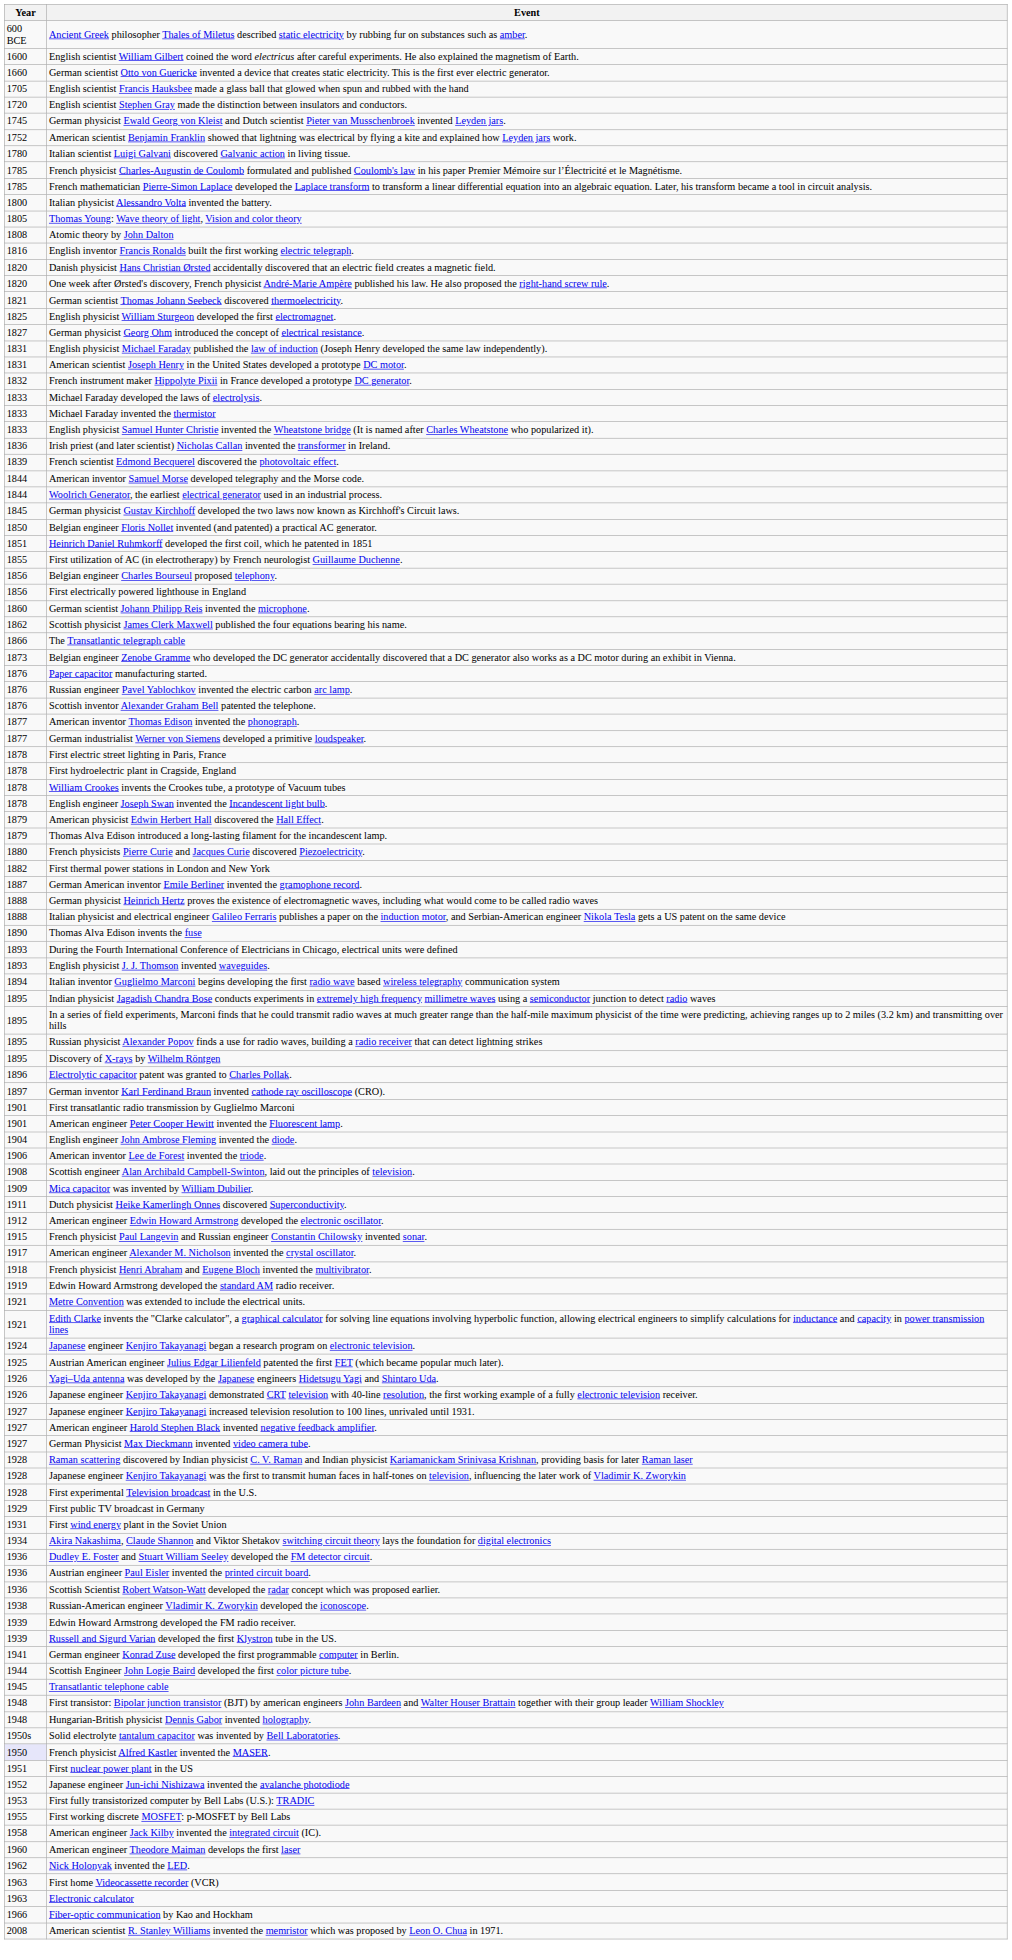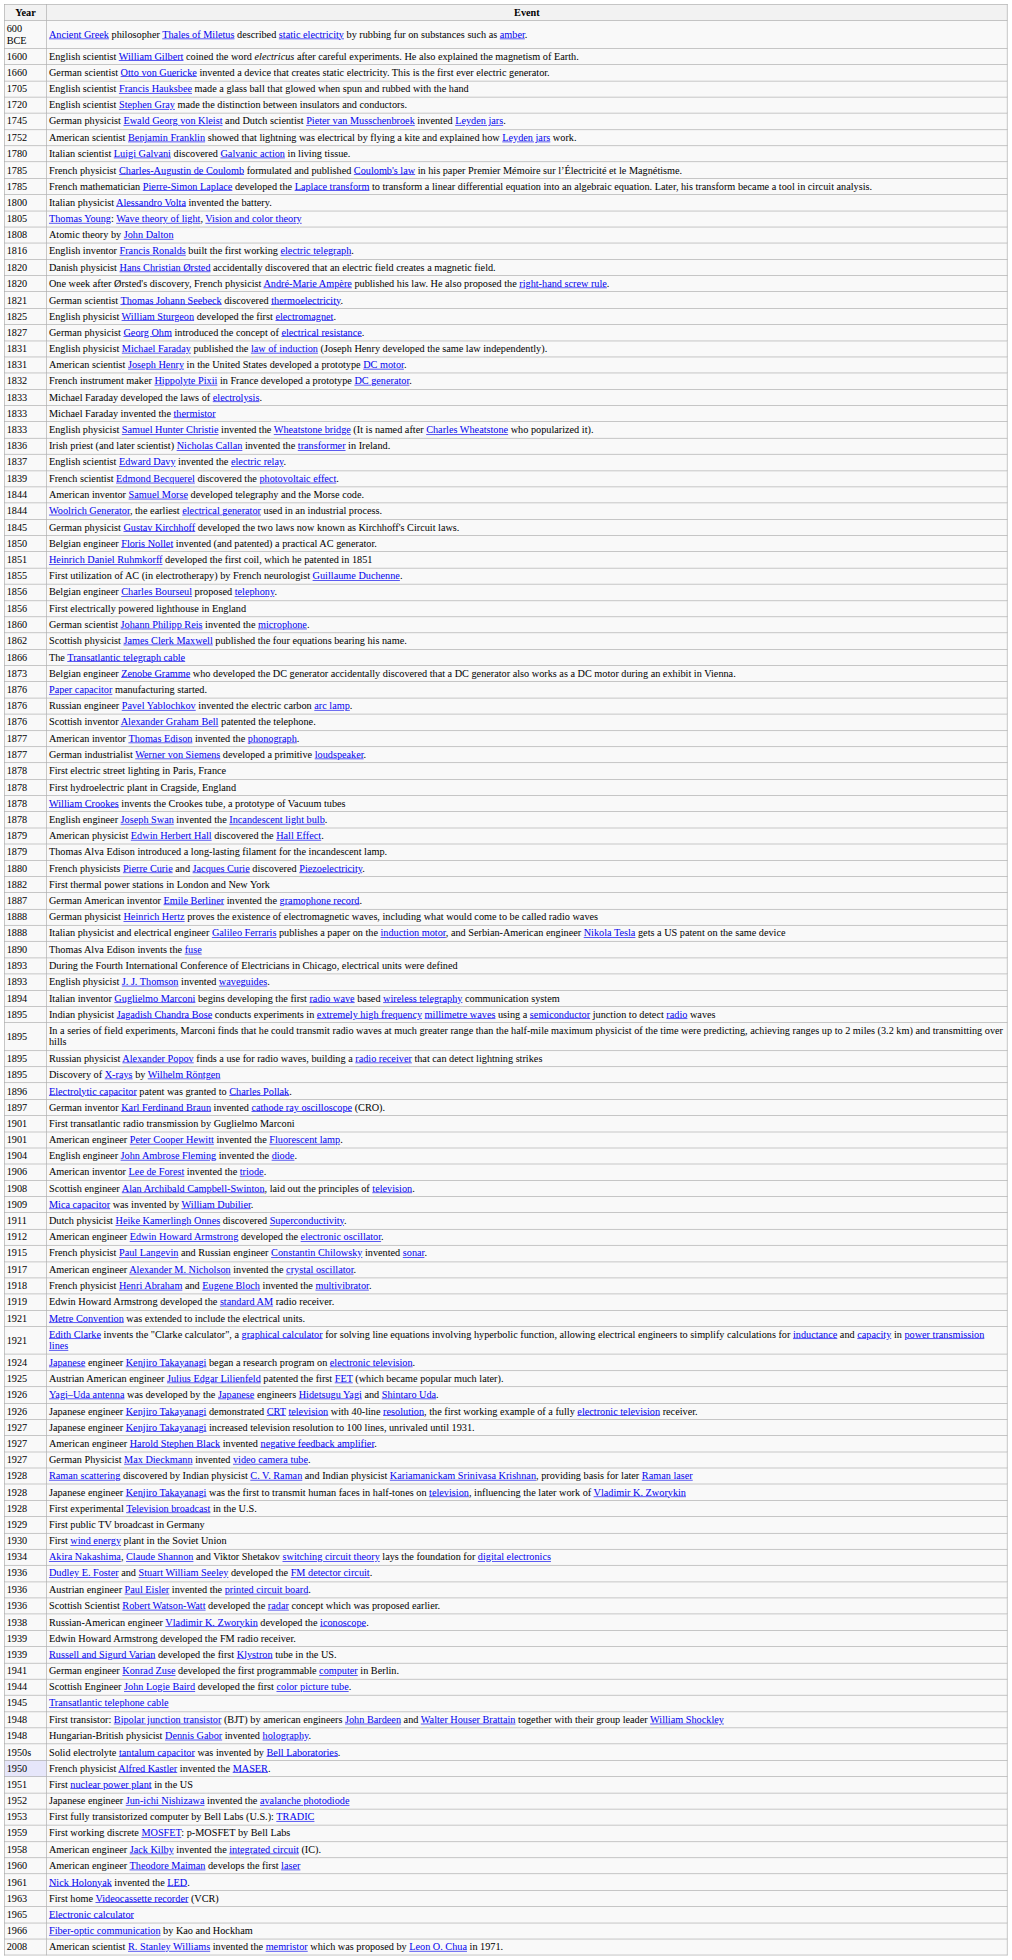 <table class="wikitable sortable">
 <tr>
 <th>Year</th>
 <th>Event</th>
 </tr>
 <tr>
 <td>600 BCE</td>
 <td><a href='#'>Ancient Greek</a> philosopher <a href='#'>Thales of Miletus</a> described <a href='#'>static electricity</a> by rubbing fur on substances such as <a href='#'>amber</a>.</td>
 </tr>
 <tr>
 <td>1600</td>
 <td>English scientist <a href='#'>William Gilbert</a> coined the word <em>electricus</em> after careful experiments. He also explained the magnetism of Earth.</td>
 </tr>
 <tr>
 <td>1660</td>
 <td>German scientist <a href='#'>Otto von Guericke</a> invented a device that creates static electricity. This is the first ever electric generator.</td>
 </tr>
 <tr>
 <td>1705</td>
 <td>English scientist <a href='#'>Francis Hauksbee</a> made a glass ball that glowed when spun and rubbed with the hand</td>
 </tr>
 <tr>
 <td>1720</td>
 <td>English scientist <a href='#'>Stephen Gray</a> made the distinction between insulators and conductors.</td>
 </tr>
 <tr>
 <td>1745</td>
 <td>German physicist <a href='#'>Ewald Georg von Kleist</a> and Dutch scientist <a href='#'>Pieter van Musschenbroek</a> invented <a href='#'>Leyden jars</a>.</td>
 </tr>
 <tr>
 <td>1752</td>
 <td>American scientist <a href='#'>Benjamin Franklin</a> showed that lightning was electrical by flying a kite and explained how <a href='#'>Leyden jars</a> work.</td>
 </tr>
 <tr>
 <td>1780</td>
 <td>Italian scientist <a href='#'>Luigi Galvani</a> discovered <a href='#'>Galvanic action</a> in living tissue.</td>
 </tr>
 <tr>
 <td>1785</td>
 <td>French physicist <a href='#'>Charles-Augustin de Coulomb</a> formulated and published <a href='#'>Coulomb's law</a> in his paper Premier Mémoire sur l’Électricité et le Magnétisme.</td>
 </tr>
 <tr>
 <td>1785</td>
 <td>French mathematician <a href='#'>Pierre-Simon Laplace</a> developed the <a href='#'>Laplace transform</a> to transform a linear differential equation into an algebraic equation. Later, his transform became a tool in circuit analysis.</td>
 </tr>
 <tr>
 <td>1800</td>
 <td>Italian physicist <a href='#'>Alessandro Volta</a> invented the battery.</td>
 </tr>
 <tr>
 <td>1805</td>
 <td><a href='#'>Thomas Young</a>: <a href='#'>Wave theory of light</a>, <a href='#'>Vision and color theory</a></td>
 </tr>
 <tr>
 <td>1808</td>
 <td>Atomic theory by <a href='#'>John Dalton</a></td>
 </tr>
 <tr>
 <td>1816</td>
 <td>English inventor <a href='#'>Francis Ronalds</a> built the first working <a href='#'>electric telegraph</a>.</td>
 </tr>
 <tr>
 <td>1820</td>
 <td>Danish physicist <a href='#'>Hans Christian Ørsted</a> accidentally discovered that an electric field creates a magnetic field.</td>
 </tr>
 <tr>
 <td>1820</td>
 <td>One week after Ørsted's discovery, French physicist <a href='#'>André-Marie Ampère</a> published his law. He also proposed the <a href='#'>right-hand screw rule</a>.</td>
 </tr>
 <tr>
 <td>1821</td>
 <td>German scientist <a href='#'>Thomas Johann Seebeck</a> discovered <a href='#'>thermoelectricity</a>.</td>
 </tr>
 <tr>
 <td>1825</td>
 <td>English physicist <a href='#'>William Sturgeon</a> developed the first <a href='#'>electromagnet</a>.</td>
 </tr>
 <tr>
 <td>1827</td>
 <td>German physicist <a href='#'>Georg Ohm</a> introduced the concept of <a href='#'>electrical resistance</a>.</td>
 </tr>
 <tr>
 <td>1831</td>
 <td>English physicist <a href='#'>Michael Faraday</a> published the <a href='#'>law of induction</a> (Joseph Henry developed the same law independently).</td>
 </tr>
 <tr>
 <td>1831</td>
 <td>American scientist <a href='#'>Joseph Henry</a> in the United States developed a prototype <a href='#'>DC motor</a>.</td>
 </tr>
 <tr>
 <td>1832</td>
 <td>French instrument maker <a href='#'>Hippolyte Pixii</a> in France developed a prototype <a href='#'>DC generator</a>.</td>
 </tr>
 <tr>
 <td>1833</td>
 <td>Michael Faraday developed the laws of <a href='#'>electrolysis</a>.</td>
 </tr>
 <tr>
 <td>1833</td>
 <td>Michael Faraday invented the <a href='#'>thermistor</a></td>
 </tr>
 <tr>
 <td>1833</td>
 <td>English physicist <a href='#'>Samuel Hunter Christie</a> invented the <a href='#'>Wheatstone bridge</a> (It is named after <a href='#'>Charles Wheatstone</a> who popularized it).</td>
 </tr>
 <tr>
 <td>1836</td>
 <td>Irish priest (and later scientist) <a href='#'>Nicholas Callan</a> invented the <a href='#'>transformer</a> in Ireland.</td>
+</tr>
+<tr>
+<td>1837</td>
+<td>English scientist <a href='#'>Edward Davy</a> invented the <a href='#'>electric relay</a>.</td>
 </tr>
 <tr>
 <td>1839</td>
 <td>French scientist <a href='#'>Edmond Becquerel</a> discovered the <a href='#'>photovoltaic effect</a>.</td>
 </tr>
 <tr>
 <td>1844</td>
 <td>American inventor <a href='#'>Samuel Morse</a> developed telegraphy and the Morse code.</td>
 </tr>
 <tr>
 <td>1844</td>
 <td><a href='#'>Woolrich Generator</a>, the earliest <a href='#'>electrical generator</a> used in an industrial process.</td>
 </tr>
 <tr>
 <td>1845</td>
 <td>German physicist <a href='#'>Gustav Kirchhoff</a> developed the two laws now known as Kirchhoff's Circuit laws.</td>
 </tr>
 <tr>
 <td>1850</td>
 <td>Belgian engineer <a href='#'>Floris Nollet</a> invented (and patented) a practical AC generator.</td>
 </tr>
 <tr>
 <td>1851</td>
 <td><a href='#'>Heinrich Daniel Ruhmkorff</a> developed the first coil, which he patented in 1851</td>
 </tr>
 <tr>
 <td>1855</td>
 <td>First utilization of AC (in electrotherapy) by French neurologist <a href='#'>Guillaume Duchenne</a>.</td>
 </tr>
 <tr>
 <td>1856</td>
 <td>Belgian engineer <a href='#'>Charles Bourseul</a> proposed <a href='#'>telephony</a>.</td>
 </tr>
 <tr>
 <td>1856</td>
 <td>First electrically powered lighthouse in England</td>
 </tr>
 <tr>
 <td>1860</td>
 <td>German scientist <a href='#'>Johann Philipp Reis</a> invented the <a href='#'>microphone</a>.</td>
 </tr>
 <tr>
 <td>1862</td>
 <td>Scottish physicist <a href='#'>James Clerk Maxwell</a> published the four equations bearing his name.</td>
 </tr>
 <tr>
 <td>1866</td>
 <td>The <a href='#'>Transatlantic telegraph cable</a></td>
 </tr>
 <tr>
 <td>1873</td>
 <td>Belgian engineer <a href='#'>Zenobe Gramme</a> who developed the DC generator accidentally discovered that a DC generator also works as a DC motor during an exhibit in Vienna.</td>
 </tr>
 <tr>
 <td>1876</td>
 <td><a href='#'>Paper capacitor</a> manufacturing started.</td>
 </tr>
 <tr>
 <td>1876</td>
 <td>Russian engineer <a href='#'>Pavel Yablochkov</a> invented the electric carbon <a href='#'>arc lamp</a>.</td>
 </tr>
 <tr>
 <td>1876</td>
 <td>Scottish inventor <a href='#'>Alexander Graham Bell</a> patented the telephone.</td>
 </tr>
 <tr>
 <td>1877</td>
 <td>American inventor <a href='#'>Thomas Edison</a> invented the <a href='#'>phonograph</a>.</td>
 </tr>
 <tr>
 <td>1877</td>
 <td>German industrialist <a href='#'>Werner von Siemens</a> developed a primitive <a href='#'>loudspeaker</a>.</td>
 </tr>
 <tr>
 <td>1878</td>
 <td>First electric street lighting in Paris, France</td>
 </tr>
 <tr>
 <td>1878</td>
 <td>First hydroelectric plant in Cragside, England</td>
 </tr>
 <tr>
 <td>1878</td>
 <td><a href='#'>William Crookes</a> invents the Crookes tube, a prototype of Vacuum tubes</td>
 </tr>
 <tr>
 <td>1878</td>
 <td>English engineer <a href='#'>Joseph Swan</a> invented the <a href='#'>Incandescent light bulb</a>.</td>
 </tr>
 <tr>
 <td>1879</td>
 <td>American physicist <a href='#'>Edwin Herbert Hall</a> discovered the <a href='#'>Hall Effect</a>.</td>
 </tr>
 <tr>
 <td>1879</td>
 <td>Thomas Alva Edison introduced a long-lasting filament for the incandescent lamp.</td>
 </tr>
 <tr>
 <td>1880</td>
 <td>French physicists <a href='#'>Pierre Curie</a> and <a href='#'>Jacques Curie</a> discovered <a href='#'>Piezoelectricity</a>.</td>
 </tr>
 <tr>
 <td>1882</td>
 <td>First thermal power stations in London and New York</td>
 </tr>
 <tr>
 <td>1887</td>
 <td>German American inventor <a href='#'>Emile Berliner</a> invented the <a href='#'>gramophone record</a>.</td>
 </tr>
 <tr>
 <td>1888</td>
 <td>German physicist <a href='#'>Heinrich Hertz</a> proves the existence of electromagnetic waves, including what would come to be called radio waves</td>
 </tr>
 <tr>
 <td>1888</td>
 <td>Italian physicist and electrical engineer <a href='#'>Galileo Ferraris</a> publishes a paper on the <a href='#'>induction motor</a>, and Serbian-American engineer <a href='#'>Nikola Tesla</a> gets a US patent on the same device</td>
 </tr>
 <tr>
 <td>1890</td>
 <td>Thomas Alva Edison invents the <a href='#'>fuse</a></td>
 </tr>
 <tr>
 <td>1893</td>
 <td>During the Fourth International Conference of Electricians in Chicago, electrical units were defined</td>
 </tr>
 <tr>
 <td>1893</td>
 <td>English physicist <a href='#'>J. J. Thomson</a> invented <a href='#'>waveguides</a>.</td>
 </tr>
 <tr>
 <td>1894</td>
 <td>Italian inventor <a href='#'>Guglielmo Marconi</a> begins developing the first <a href='#'>radio wave</a> based <a href='#'>wireless telegraphy</a> communication system</td>
 </tr>
 <tr>
 <td>1895</td>
 <td>Indian physicist <a href='#'>Jagadish Chandra Bose</a> conducts experiments in <a href='#'>extremely high frequency</a> <a href='#'>millimetre waves</a> using a <a href='#'>semiconductor</a> junction to detect <a href='#'>radio</a> waves</td>
 </tr>
 <tr>
 <td>1895</td>
 <td>In a series of field experiments, Marconi finds that he could transmit radio waves at much greater range than the half-mile maximum physicist of the time were predicting, achieving ranges up to 2 miles (3.2 km) and transmitting over hills</td>
 </tr>
 <tr>
 <td>1895</td>
 <td>Russian physicist <a href='#'>Alexander Popov</a> finds a use for radio waves, building a <a href='#'>radio receiver</a> that can detect lightning strikes</td>
 </tr>
 <tr>
 <td>1895</td>
 <td>Discovery of <a href='#'>X-rays</a> by <a href='#'>Wilhelm Röntgen</a></td>
 </tr>
 <tr>
 <td>1896</td>
 <td><a href='#'>Electrolytic capacitor</a> patent was granted to <a href='#'>Charles Pollak</a>.</td>
 </tr>
 <tr>
 <td>1897</td>
 <td>German inventor <a href='#'>Karl Ferdinand Braun</a> invented <a href='#'>cathode ray oscilloscope</a> (CRO).</td>
 </tr>
 <tr>
 <td>1901</td>
 <td>First transatlantic radio transmission by Guglielmo Marconi</td>
 </tr>
 <tr>
 <td>1901</td>
 <td>American engineer <a href='#'>Peter Cooper Hewitt</a> invented the <a href='#'>Fluorescent lamp</a>.</td>
 </tr>
 <tr>
 <td>1904</td>
 <td>English engineer <a href='#'>John Ambrose Fleming</a> invented the <a href='#'>diode</a>.</td>
 </tr>
 <tr>
 <td>1906</td>
 <td>American inventor <a href='#'>Lee de Forest</a> invented the <a href='#'>triode</a>.</td>
 </tr>
 <tr>
 <td>1908</td>
 <td>Scottish engineer <a href='#'>Alan Archibald Campbell-Swinton</a>, laid out the principles of <a href='#'>television</a>.</td>
 </tr>
 <tr>
 <td>1909</td>
 <td><a href='#'>Mica capacitor</a> was invented by <a href='#'>William Dubilier</a>.</td>
 </tr>
 <tr>
 <td>1911</td>
 <td>Dutch physicist <a href='#'>Heike Kamerlingh Onnes</a> discovered <a href='#'>Superconductivity</a>.</td>
 </tr>
 <tr>
 <td>1912</td>
 <td>American engineer <a href='#'>Edwin Howard Armstrong</a> developed the <a href='#'>electronic oscillator</a>.</td>
 </tr>
 <tr>
 <td>1915</td>
 <td>French physicist <a href='#'>Paul Langevin</a> and Russian engineer <a href='#'>Constantin Chilowsky</a> invented <a href='#'>sonar</a>.</td>
 </tr>
 <tr>
 <td>1917</td>
 <td>American engineer <a href='#'>Alexander M. Nicholson</a> invented the <a href='#'>crystal oscillator</a>.</td>
 </tr>
 <tr>
 <td>1918</td>
 <td>French physicist <a href='#'>Henri Abraham</a> and <a href='#'>Eugene Bloch</a> invented the <a href='#'>multivibrator</a>.</td>
 </tr>
 <tr>
 <td>1919</td>
 <td>Edwin Howard Armstrong developed the <a href='#'>standard AM</a> radio receiver.</td>
 </tr>
 <tr>
 <td>1921</td>
 <td><a href='#'>Metre Convention</a> was extended to include the electrical units.</td>
 </tr>
 <tr>
 <td>1921</td>
 <td><a href='#'>Edith Clarke</a> invents the "Clarke calculator", a <a href='#'>graphical calculator</a> for solving line equations involving hyperbolic function, allowing electrical engineers to simplify calculations for <a href='#'>inductance</a> and <a href='#'>capacity</a> in <a href='#'>power transmission lines</a></td>
 </tr>
 <tr>
 <td>1924</td>
 <td><a href='#'>Japanese</a> engineer <a href='#'>Kenjiro Takayanagi</a> began a research program on <a href='#'>electronic television</a>.</td>
 </tr>
 <tr>
 <td>1925</td>
 <td>Austrian American engineer <a href='#'>Julius Edgar Lilienfeld</a> patented the first <a href='#'>FET</a> (which became popular much later).</td>
 </tr>
 <tr>
 <td>1926</td>
 <td><a href='#'>Yagi–Uda antenna</a> was developed by the <a href='#'>Japanese</a> engineers <a href='#'>Hidetsugu Yagi</a> and <a href='#'>Shintaro Uda</a>.</td>
 </tr>
 <tr>
 <td>1926</td>
 <td>Japanese engineer <a href='#'>Kenjiro Takayanagi</a> demonstrated <a href='#'>CRT</a> <a href='#'>television</a> with 40-line <a href='#'>resolution</a>, the first working example of a fully <a href='#'>electronic television</a> receiver.</td>
 </tr>
 <tr>
 <td>1927</td>
 <td>Japanese engineer <a href='#'>Kenjiro Takayanagi</a> increased television resolution to 100 lines, unrivaled until 1931.</td>
 </tr>
 <tr>
 <td>1927</td>
 <td>American engineer <a href='#'>Harold Stephen Black</a> invented <a href='#'>negative feedback amplifier</a>.</td>
 </tr>
 <tr>
 <td>1927</td>
 <td>German Physicist <a href='#'>Max Dieckmann</a> invented <a href='#'>video camera tube</a>.</td>
 </tr>
 <tr>
 <td>1928</td>
 <td><a href='#'>Raman scattering</a> discovered by Indian physicist <a href='#'>C. V. Raman</a> and Indian physicist <a href='#'>Kariamanickam Srinivasa Krishnan</a>, providing basis for later <a href='#'>Raman laser</a></td>
 </tr>
 <tr>
 <td>1928</td>
 <td>Japanese engineer <a href='#'>Kenjiro Takayanagi</a> was the first to transmit human faces in half-tones on <a href='#'>television</a>, influencing the later work of <a href='#'>Vladimir K. Zworykin</a></td>
 </tr>
 <tr>
 <td>1928</td>
 <td>First experimental <a href='#'>Television broadcast</a> in the U.S.</td>
 </tr>
 <tr>
 <td>1929</td>
 <td>First public TV broadcast in Germany</td>
 </tr>
 <tr>
-<td>1931</td>
+<td>1930</td>
 <td>First <a href='#'>wind energy</a> plant in the Soviet Union</td>
 </tr>
 <tr>
 <td>1934</td>
 <td><a href='#'>Akira Nakashima</a>, <a href='#'>Claude Shannon</a> and Viktor Shetakov <a href='#'>switching circuit theory</a> lays the foundation for <a href='#'>digital electronics</a></td>
 </tr>
 <tr>
 <td>1936</td>
 <td><a href='#'>Dudley E. Foster</a> and <a href='#'>Stuart William Seeley</a> developed the <a href='#'>FM detector circuit</a>.</td>
 </tr>
 <tr>
 <td>1936</td>
 <td>Austrian engineer <a href='#'>Paul Eisler</a> invented the <a href='#'>printed circuit board</a>.</td>
 </tr>
 <tr>
 <td>1936</td>
 <td>Scottish Scientist <a href='#'>Robert Watson-Watt</a> developed the <a href='#'>radar</a> concept which was proposed earlier.</td>
 </tr>
 <tr>
 <td>1938</td>
 <td>Russian-American engineer <a href='#'>Vladimir K. Zworykin</a> developed the <a href='#'>iconoscope</a>.</td>
 </tr>
 <tr>
 <td>1939</td>
 <td>Edwin Howard Armstrong developed the FM radio receiver.</td>
 </tr>
 <tr>
 <td>1939</td>
 <td><a href='#'>Russell and Sigurd Varian</a> developed the first <a href='#'>Klystron</a> tube in the US.</td>
 </tr>
 <tr>
 <td>1941</td>
 <td>German engineer <a href='#'>Konrad Zuse</a> developed the first programmable <a href='#'>computer</a> in Berlin.</td>
 </tr>
 <tr>
 <td>1944</td>
 <td>Scottish Engineer <a href='#'>John Logie Baird</a> developed the first <a href='#'>color picture tube</a>.</td>
 </tr>
 <tr>
 <td>1945</td>
 <td><a href='#'>Transatlantic telephone cable</a></td>
 </tr>
 <tr>
 <td>1948</td>
 <td>First transistor: <a href='#'>Bipolar junction transistor</a> (BJT) by american engineers <a href='#'>John Bardeen</a> and <a href='#'>Walter Houser Brattain</a> together with their group leader <a href='#'>William Shockley</a></td>
 </tr>
 <tr>
 <td>1948</td>
 <td>Hungarian-British physicist <a href='#'>Dennis Gabor</a> invented <a href='#'>holography</a>.</td>
 </tr>
 <tr>
 <td>1950s</td>
 <td>Solid electrolyte <a href='#'>tantalum capacitor</a> was invented by <a href='#'>Bell Laboratories</a>.</td>
 </tr>
 <tr>
 <td style="background: lavender;">1950</td>
 <td>French physicist <a href='#'>Alfred Kastler</a> invented the <a href='#'>MASER</a>.</td>
 </tr>
 <tr>
 <td>1951</td>
 <td>First <a href='#'>nuclear power plant</a> in the US</td>
 </tr>
 <tr>
 <td>1952</td>
 <td>Japanese engineer <a href='#'>Jun-ichi Nishizawa</a> invented the <a href='#'>avalanche photodiode</a></td>
 </tr>
 <tr>
 <td>1953</td>
 <td>First fully transistorized computer by Bell Labs (U.S.): <a href='#'>TRADIC</a></td>
 </tr>
 <tr>
-<td>1955</td>
+<td>1959</td>
 <td>First working discrete <a href='#'>MOSFET</a>: p-MOSFET by Bell Labs</td>
 </tr>
 <tr>
 <td>1958</td>
 <td>American engineer <a href='#'>Jack Kilby</a> invented the <a href='#'>integrated circuit</a> (IC).</td>
 </tr>
 <tr>
 <td>1960</td>
 <td>American engineer <a href='#'>Theodore Maiman</a> develops the first <a href='#'>laser</a></td>
 </tr>
 <tr>
-<td>1962</td>
+<td>1961</td>
 <td><a href='#'>Nick Holonyak</a> invented the <a href='#'>LED</a>.</td>
 </tr>
 <tr>
 <td>1963</td>
 <td>First home <a href='#'>Videocassette recorder</a> (VCR)</td>
 </tr>
 <tr>
-<td>1963</td>
+<td>1965</td>
 <td><a href='#'>Electronic calculator</a></td>
 </tr>
 <tr>
 <td>1966</td>
 <td><a href='#'>Fiber-optic communication</a> by Kao and Hockham</td>
 </tr>
 <tr>
 <td>2008</td>
 <td>American scientist <a href='#'>R. Stanley Williams</a> invented the <a href='#'>memristor</a> which was proposed by <a href='#'>Leon O. Chua</a> in 1971.</td>
 </tr>
 </table>
